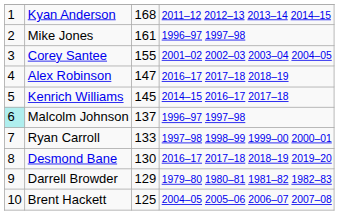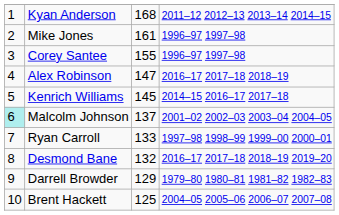 <table class="wikitable">
 <tr>
 </tr>
 <tr>
 <td>1</td>
 <td><a href='#'>Kyan Anderson</a></td>
 <td>168</td>
 <td style="font-size:80%;"><a href='#'>2011–12</a> <a href='#'>2012–13</a> <a href='#'>2013–14</a> <a href='#'>2014–15</a></td>
 </tr>
 <tr>
 <td>2</td>
 <td>Mike Jones</td>
 <td>161</td>
 <td style="font-size:80%;"><a href='#'>1996–97</a> <a href='#'>1997–98</a></td>
 </tr>
 <tr>
 <td>3</td>
 <td><a href='#'>Corey Santee</a></td>
 <td>155</td>
-<td style="font-size:80%;"><a href='#'>2001–02</a> <a href='#'>2002–03</a> <a href='#'>2003–04</a> <a href='#'>2004–05</a></td>
+<td style="font-size:80%;"><a href='#'>1996–97</a> <a href='#'>1997–98</a></td>
 </tr>
 <tr>
 <td>4</td>
 <td><a href='#'>Alex Robinson</a></td>
 <td>147</td>
 <td style="font-size:80%;"><a href='#'>2016–17</a> <a href='#'>2017–18</a> <a href='#'>2018–19</a></td>
 </tr>
 <tr>
 <td>5</td>
 <td><a href='#'>Kenrich Williams</a></td>
 <td>145</td>
 <td style="font-size:80%;"><a href='#'>2014–15</a> <a href='#'>2016–17</a> <a href='#'>2017–18</a></td>
 </tr>
 <tr>
 <td style="background: paleturquoise;">6</td>
 <td>Malcolm Johnson</td>
 <td>137</td>
-<td style="font-size:80%;"><a href='#'>1996–97</a> <a href='#'>1997–98</a></td>
+<td style="font-size:80%;"><a href='#'>2001–02</a> <a href='#'>2002–03</a> <a href='#'>2003–04</a> <a href='#'>2004–05</a></td>
 </tr>
 <tr>
 <td>7</td>
 <td>Ryan Carroll</td>
 <td>133</td>
 <td style="font-size:80%;"><a href='#'>1997–98</a> <a href='#'>1998–99</a> <a href='#'>1999–00</a> <a href='#'>2000–01</a></td>
 </tr>
 <tr>
 <td>8</td>
 <td><a href='#'>Desmond Bane</a></td>
-<td>130</td>
+<td>132</td>
 <td style="font-size:80%;"><a href='#'>2016–17</a> <a href='#'>2017–18</a> <a href='#'>2018–19</a> <a href='#'>2019–20</a></td>
 </tr>
 <tr>
 <td>9</td>
 <td>Darrell Browder</td>
 <td>129</td>
 <td style="font-size:80%;"><a href='#'>1979–80</a> <a href='#'>1980–81</a> <a href='#'>1981–82</a> <a href='#'>1982–83</a></td>
 </tr>
 <tr>
 <td>10</td>
 <td>Brent Hackett</td>
 <td>125</td>
 <td style="font-size:80%;"><a href='#'>2004–05</a> <a href='#'>2005–06</a> <a href='#'>2006–07</a> <a href='#'>2007–08</a></td>
 </tr>
 </table>
